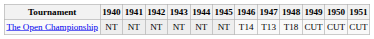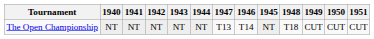 <table class="wikitable" style="font-size:95%;text-align:center;">
 <tr>
 <th>Tournament</th>
 <th>1940</th>
 <th>1941</th>
 <th>1942</th>
 <th>1943</th>
 <th>1944</th>
+<th>1947</th>
+<th>1946</th>
 <th>1945</th>
-<th>1946</th>
-<th>1947</th>
 <th>1948</th>
 <th>1949</th>
 <th>1950</th>
 <th>1951</th>
 </tr>
 <tr>
 <td align=left><a href='#'>The Open Championship</a></td>
 <td style="background:#eeeeee;">NT</td>
 <td style="background:#eeeeee;">NT</td>
 <td style="background:#eeeeee;">NT</td>
 <td style="background:#eeeeee;">NT</td>
 <td style="background:#eeeeee;">NT</td>
+<td>T13</td>
+<td>T14</td>
 <td style="background:#eeeeee;">NT</td>
-<td>T14</td>
-<td>T13</td>
 <td>T18</td>
 <td>CUT</td>
 <td>CUT</td>
 <td>CUT</td>
 </tr>
 </table>
